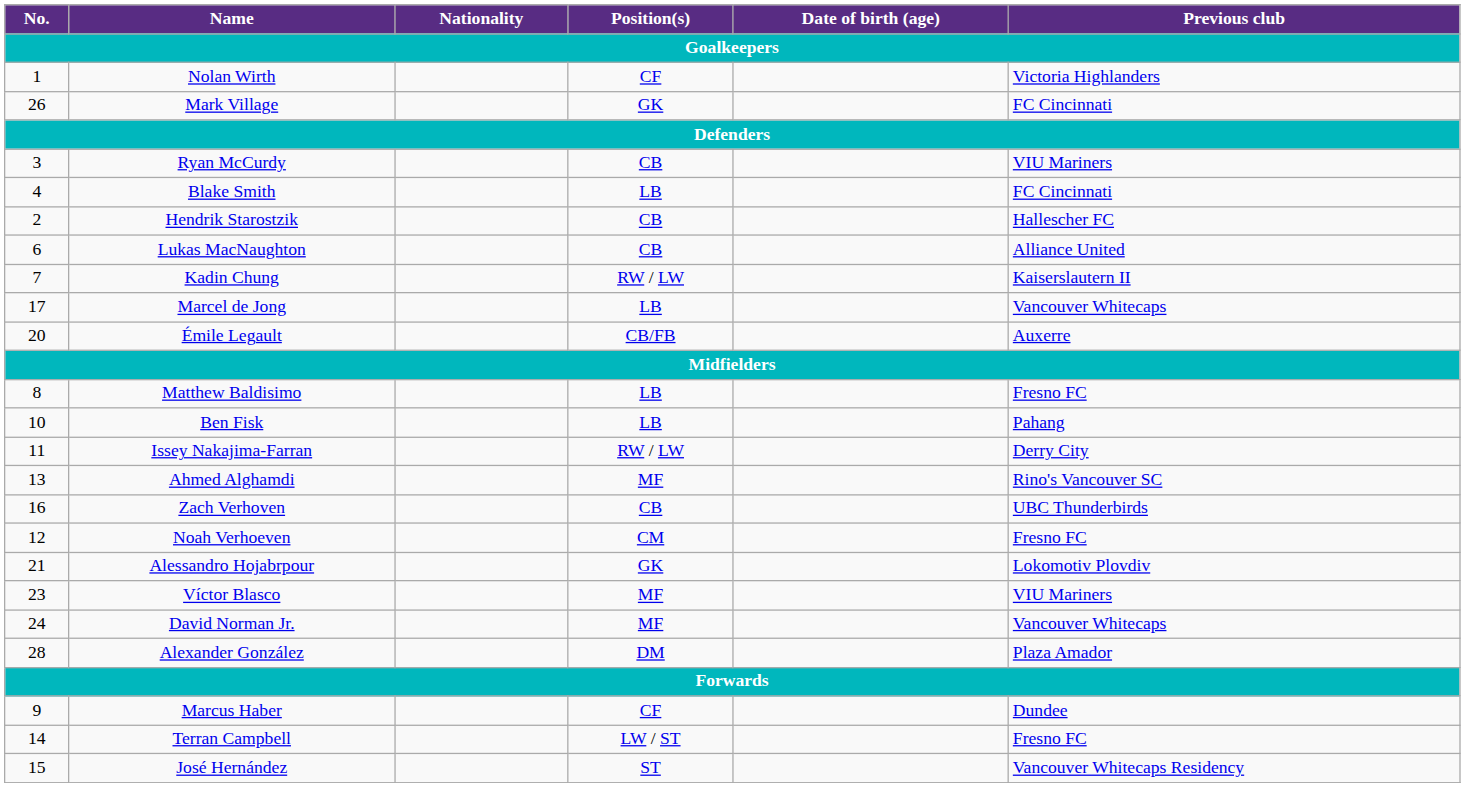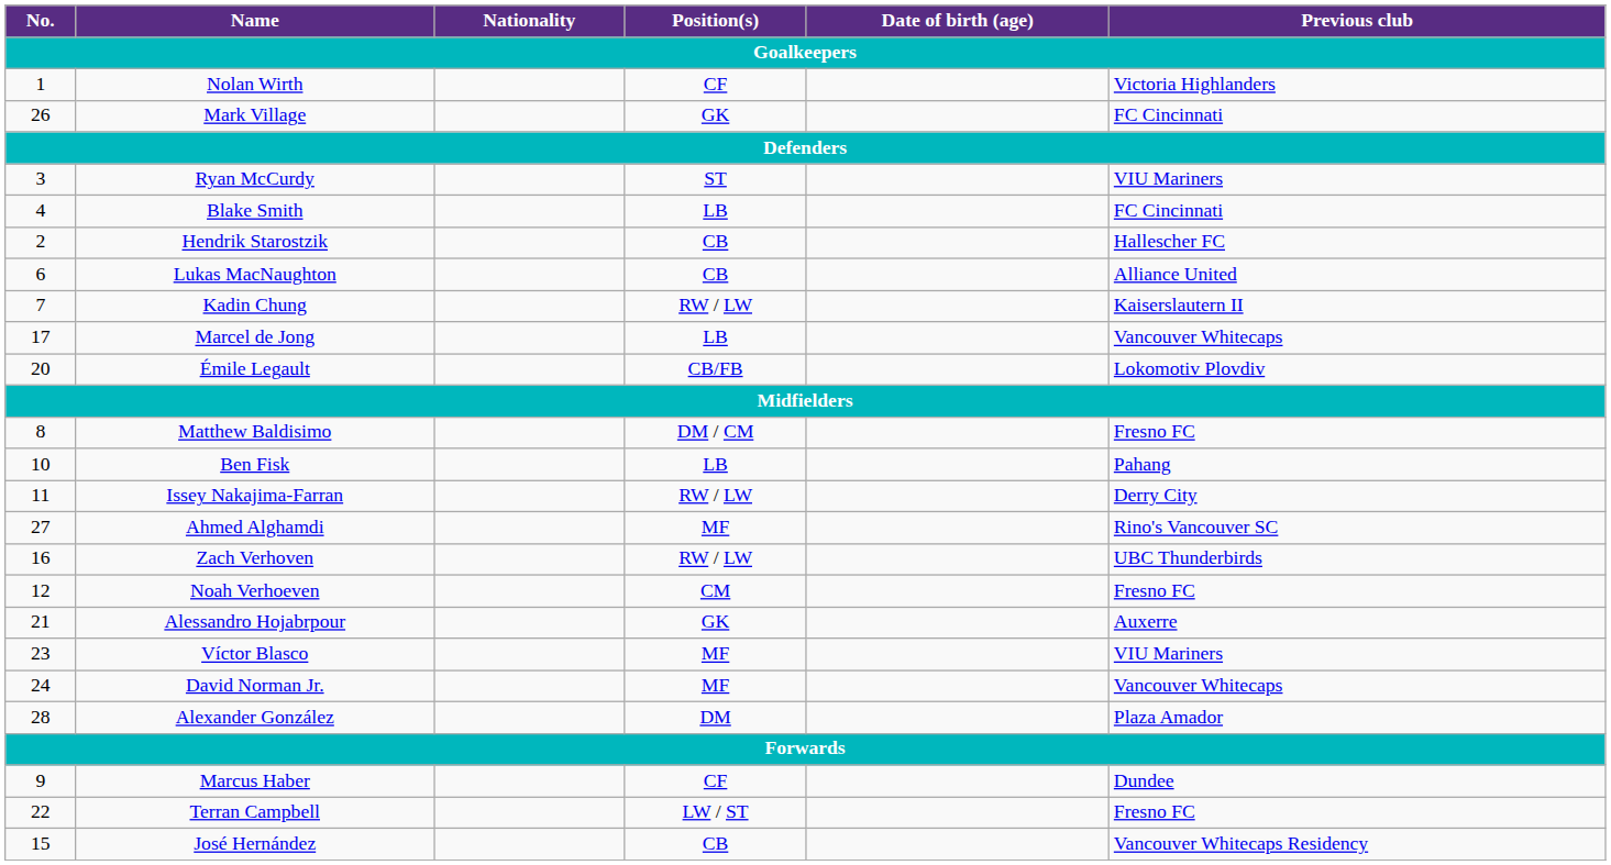 <table class="wikitable" style="text-align:center; font-size:86%; width:90%;">
 <tr>
 <th style="background:#582c83; color:white; text-align:center;">No.</th>
 <th style="background:#582c83; color:white; text-align:center;">Name</th>
 <th style="background:#582c83; color:white; text-align:center;">Nationality</th>
 <th style="background:#582c83; color:white; text-align:center;">Position(s)</th>
 <th style="background:#582c83; color:white; text-align:center;">Date of birth (age)</th>
 <th style="background:#582c83; color:white; text-align:center;">Previous club</th>
 </tr>
 <tr>
 <th colspan="7" style="background:#00b7bd; color:white; text-align:center;">Goalkeepers</th>
 </tr>
 <tr>
 <td>1</td>
 <td><a href='#'>Nolan Wirth</a></td>
 <td></td>
 <td><a href='#'>CF</a></td>
 <td></td>
 <td align="left"> <a href='#'>Victoria Highlanders</a></td>
 </tr>
 <tr>
 <td>26</td>
 <td><a href='#'>Mark Village</a></td>
 <td></td>
 <td><a href='#'>GK</a></td>
 <td></td>
 <td align="left"> <a href='#'>FC Cincinnati</a></td>
 </tr>
 <tr>
 <th colspan="7" style="background:#00b7bd; color:white; text-align:center;">Defenders</th>
 </tr>
 <tr>
 <td>3</td>
 <td><a href='#'>Ryan McCurdy</a></td>
 <td></td>
-<td><a href='#'>CB</a></td>
+<td><a href='#'>ST</a></td>
 <td></td>
 <td align="left"> <a href='#'>VIU Mariners</a></td>
 </tr>
 <tr>
 <td>4</td>
 <td><a href='#'>Blake Smith</a></td>
 <td></td>
 <td><a href='#'>LB</a></td>
 <td></td>
 <td align="left"> <a href='#'>FC Cincinnati</a></td>
 </tr>
 <tr>
 <td>2</td>
 <td><a href='#'>Hendrik Starostzik</a></td>
 <td></td>
 <td><a href='#'>CB</a></td>
 <td></td>
 <td align="left"> <a href='#'>Hallescher FC</a></td>
 </tr>
 <tr>
 <td>6</td>
 <td><a href='#'>Lukas MacNaughton</a></td>
 <td></td>
 <td><a href='#'>CB</a></td>
 <td></td>
 <td align="left"> <a href='#'>Alliance United</a></td>
 </tr>
 <tr>
 <td>7</td>
 <td><a href='#'>Kadin Chung</a></td>
 <td></td>
 <td><a href='#'>RW</a> / <a href='#'>LW</a></td>
 <td></td>
 <td align="left"> <a href='#'>Kaiserslautern II</a></td>
 </tr>
 <tr>
 <td>17</td>
 <td><a href='#'>Marcel de Jong</a></td>
 <td></td>
 <td><a href='#'>LB</a></td>
 <td></td>
 <td align="left"> <a href='#'>Vancouver Whitecaps</a></td>
 </tr>
 <tr>
 <td>20</td>
 <td><a href='#'>Émile Legault</a></td>
 <td></td>
 <td><a href='#'>CB/FB</a></td>
 <td></td>
-<td align="left"> <a href='#'>Auxerre</a></td>
+<td align="left"> <a href='#'>Lokomotiv Plovdiv</a></td>
 </tr>
 <tr>
 <th colspan="7" style="background:#00b7bd; color:white; text-align:center;">Midfielders</th>
 </tr>
 <tr>
 <td>8</td>
 <td><a href='#'>Matthew Baldisimo</a></td>
 <td></td>
-<td><a href='#'>LB</a></td>
+<td><a href='#'>DM</a> / <a href='#'>CM</a></td>
 <td></td>
 <td align="left"> <a href='#'>Fresno FC</a></td>
 </tr>
 <tr>
 <td>10</td>
 <td><a href='#'>Ben Fisk</a></td>
 <td></td>
 <td><a href='#'>LB</a></td>
 <td></td>
 <td align="left"> <a href='#'>Pahang</a></td>
 </tr>
 <tr>
 <td>11</td>
 <td><a href='#'>Issey Nakajima-Farran</a></td>
 <td></td>
 <td><a href='#'>RW</a> / <a href='#'>LW</a></td>
 <td></td>
 <td align="left"> <a href='#'>Derry City</a></td>
 </tr>
 <tr>
-<td>13</td>
+<td>27</td>
 <td><a href='#'>Ahmed Alghamdi</a></td>
 <td></td>
 <td><a href='#'>MF</a></td>
 <td></td>
 <td align="left"> <a href='#'>Rino's Vancouver SC</a></td>
 </tr>
 <tr>
 <td>16</td>
 <td><a href='#'>Zach Verhoven</a></td>
 <td></td>
-<td><a href='#'>CB</a></td>
+<td><a href='#'>RW</a> / <a href='#'>LW</a></td>
 <td></td>
 <td align="left"> <a href='#'>UBC Thunderbirds</a></td>
 </tr>
 <tr>
 <td>12</td>
 <td><a href='#'>Noah Verhoeven</a></td>
 <td></td>
 <td><a href='#'>CM</a></td>
 <td></td>
 <td align="left"> <a href='#'>Fresno FC</a></td>
 </tr>
 <tr>
 <td>21</td>
 <td><a href='#'>Alessandro Hojabrpour</a></td>
 <td></td>
 <td><a href='#'>GK</a></td>
 <td></td>
-<td align="left"> <a href='#'>Lokomotiv Plovdiv</a></td>
+<td align="left"> <a href='#'>Auxerre</a></td>
 </tr>
 <tr>
 <td>23</td>
 <td><a href='#'>Víctor Blasco</a></td>
 <td></td>
 <td><a href='#'>MF</a></td>
 <td></td>
 <td align="left"> <a href='#'>VIU Mariners</a></td>
 </tr>
 <tr>
 <td>24</td>
 <td><a href='#'>David Norman Jr.</a></td>
 <td></td>
 <td><a href='#'>MF</a></td>
 <td></td>
 <td align="left"> <a href='#'>Vancouver Whitecaps</a></td>
 </tr>
 <tr>
 <td>28</td>
 <td><a href='#'>Alexander González</a></td>
 <td></td>
 <td><a href='#'>DM</a></td>
 <td></td>
 <td align="left"> <a href='#'>Plaza Amador</a></td>
 </tr>
 <tr>
 <th colspan="7" style="background:#00b7bd; color:white; text-align:center;">Forwards</th>
 </tr>
 <tr>
 <td>9</td>
 <td><a href='#'>Marcus Haber</a></td>
 <td></td>
 <td><a href='#'>CF</a></td>
 <td></td>
 <td align="left"> <a href='#'>Dundee</a></td>
 </tr>
 <tr>
-<td>14</td>
+<td>22</td>
 <td><a href='#'>Terran Campbell</a></td>
 <td></td>
 <td><a href='#'>LW</a> / <a href='#'>ST</a></td>
 <td></td>
 <td align="left"> <a href='#'>Fresno FC</a></td>
 </tr>
 <tr>
 <td>15</td>
 <td><a href='#'>José Hernández</a></td>
 <td></td>
-<td><a href='#'>ST</a></td>
+<td><a href='#'>CB</a></td>
 <td></td>
 <td align="left"> <a href='#'>Vancouver Whitecaps Residency</a></td>
 </tr>
 <tr>
 </tr>
 </table>
